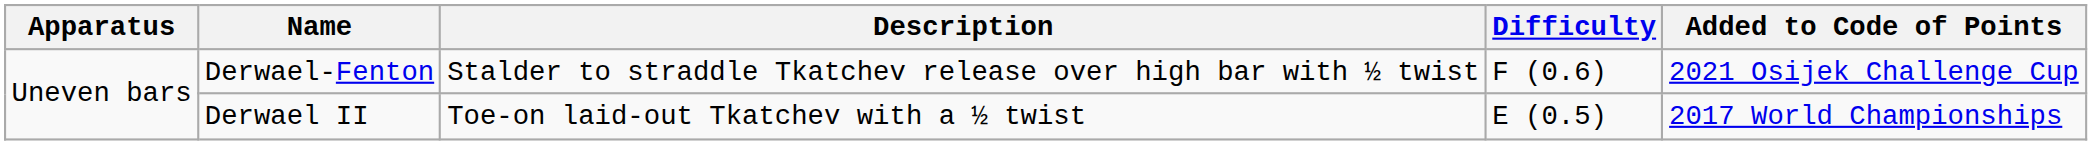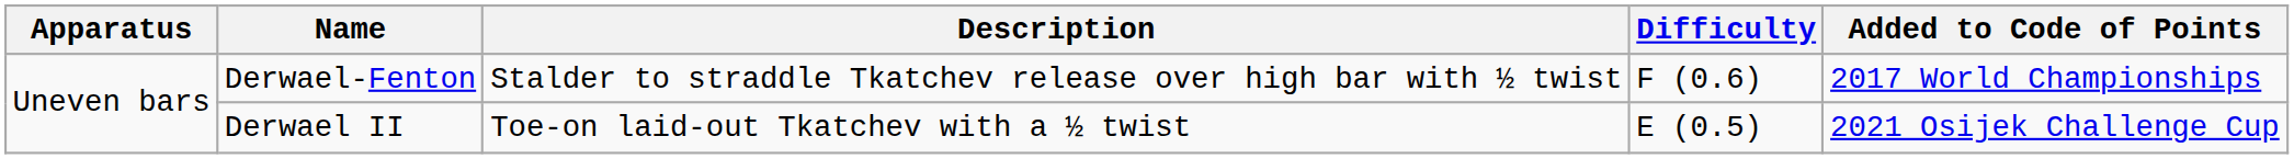 <table class="wikitable">
 <tr>
 <th>Apparatus</th>
 <th>Name</th>
 <th>Description</th>
 <th><a href='#'>Difficulty</a></th>
 <th>Added to Code of Points</th>
 </tr>
 <tr>
 <td rowspan="2">Uneven bars</td>
 <td>Derwael-<a href='#'>Fenton</a></td>
 <td>Stalder to straddle Tkatchev release over high bar with ½ twist</td>
 <td>F (0.6)</td>
-<td><a href='#'>2021 Osijek Challenge Cup</a></td>
+<td><a href='#'>2017 World Championships</a></td>
 </tr>
 <tr>
 <td>Derwael II</td>
 <td>Toe-on laid-out Tkatchev with a ½ twist</td>
 <td>E (0.5)</td>
-<td><a href='#'>2017 World Championships</a></td>
+<td><a href='#'>2021 Osijek Challenge Cup</a></td>
 </tr>
 </table>
